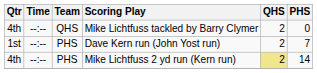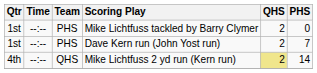 <table class="wikitable">
 <tr>
 <th style="text-align: center;">Qtr</th>
 <th style="text-align: center;">Time</th>
 <th style="text-align: center;">Team</th>
 <th style="text-align: left;">Scoring Play</th>
 <th style="text-align: right;">QHS</th>
 <th style="text-align: right;">PHS</th>
 </tr>
 <tr>
-<td style="text-align: center;">4th</td>
+<td style="text-align: center;">1st</td>
 <td style="text-align: center;">--:--</td>
-<td style="text-align: center;">QHS</td>
+<td style="text-align: center;">PHS</td>
 <td style="text-align: left;">Mike Lichtfuss tackled by Barry Clymer</td>
 <td style="text-align: right;">2</td>
 <td style="text-align: right;">0</td>
 </tr>
 <tr>
 <td style="text-align: center;">1st</td>
 <td style="text-align: center;">--:--</td>
 <td style="text-align: center;">PHS</td>
 <td style="text-align: left;">Dave Kern run (John Yost run)</td>
 <td style="text-align: right;">2</td>
 <td style="text-align: right;">7</td>
 </tr>
 <tr>
 <td style="text-align: center;">4th</td>
 <td style="text-align: center;">--:--</td>
-<td style="text-align: center;">PHS</td>
+<td style="text-align: center;">QHS</td>
 <td style="text-align: left;">Mike Lichtfuss 2 yd run (Kern run)</td>
 <td style="background: khaki; text-align: right;">2</td>
 <td style="text-align: right;">14</td>
 </tr>
 <tr>
 </tr>
 </table>
